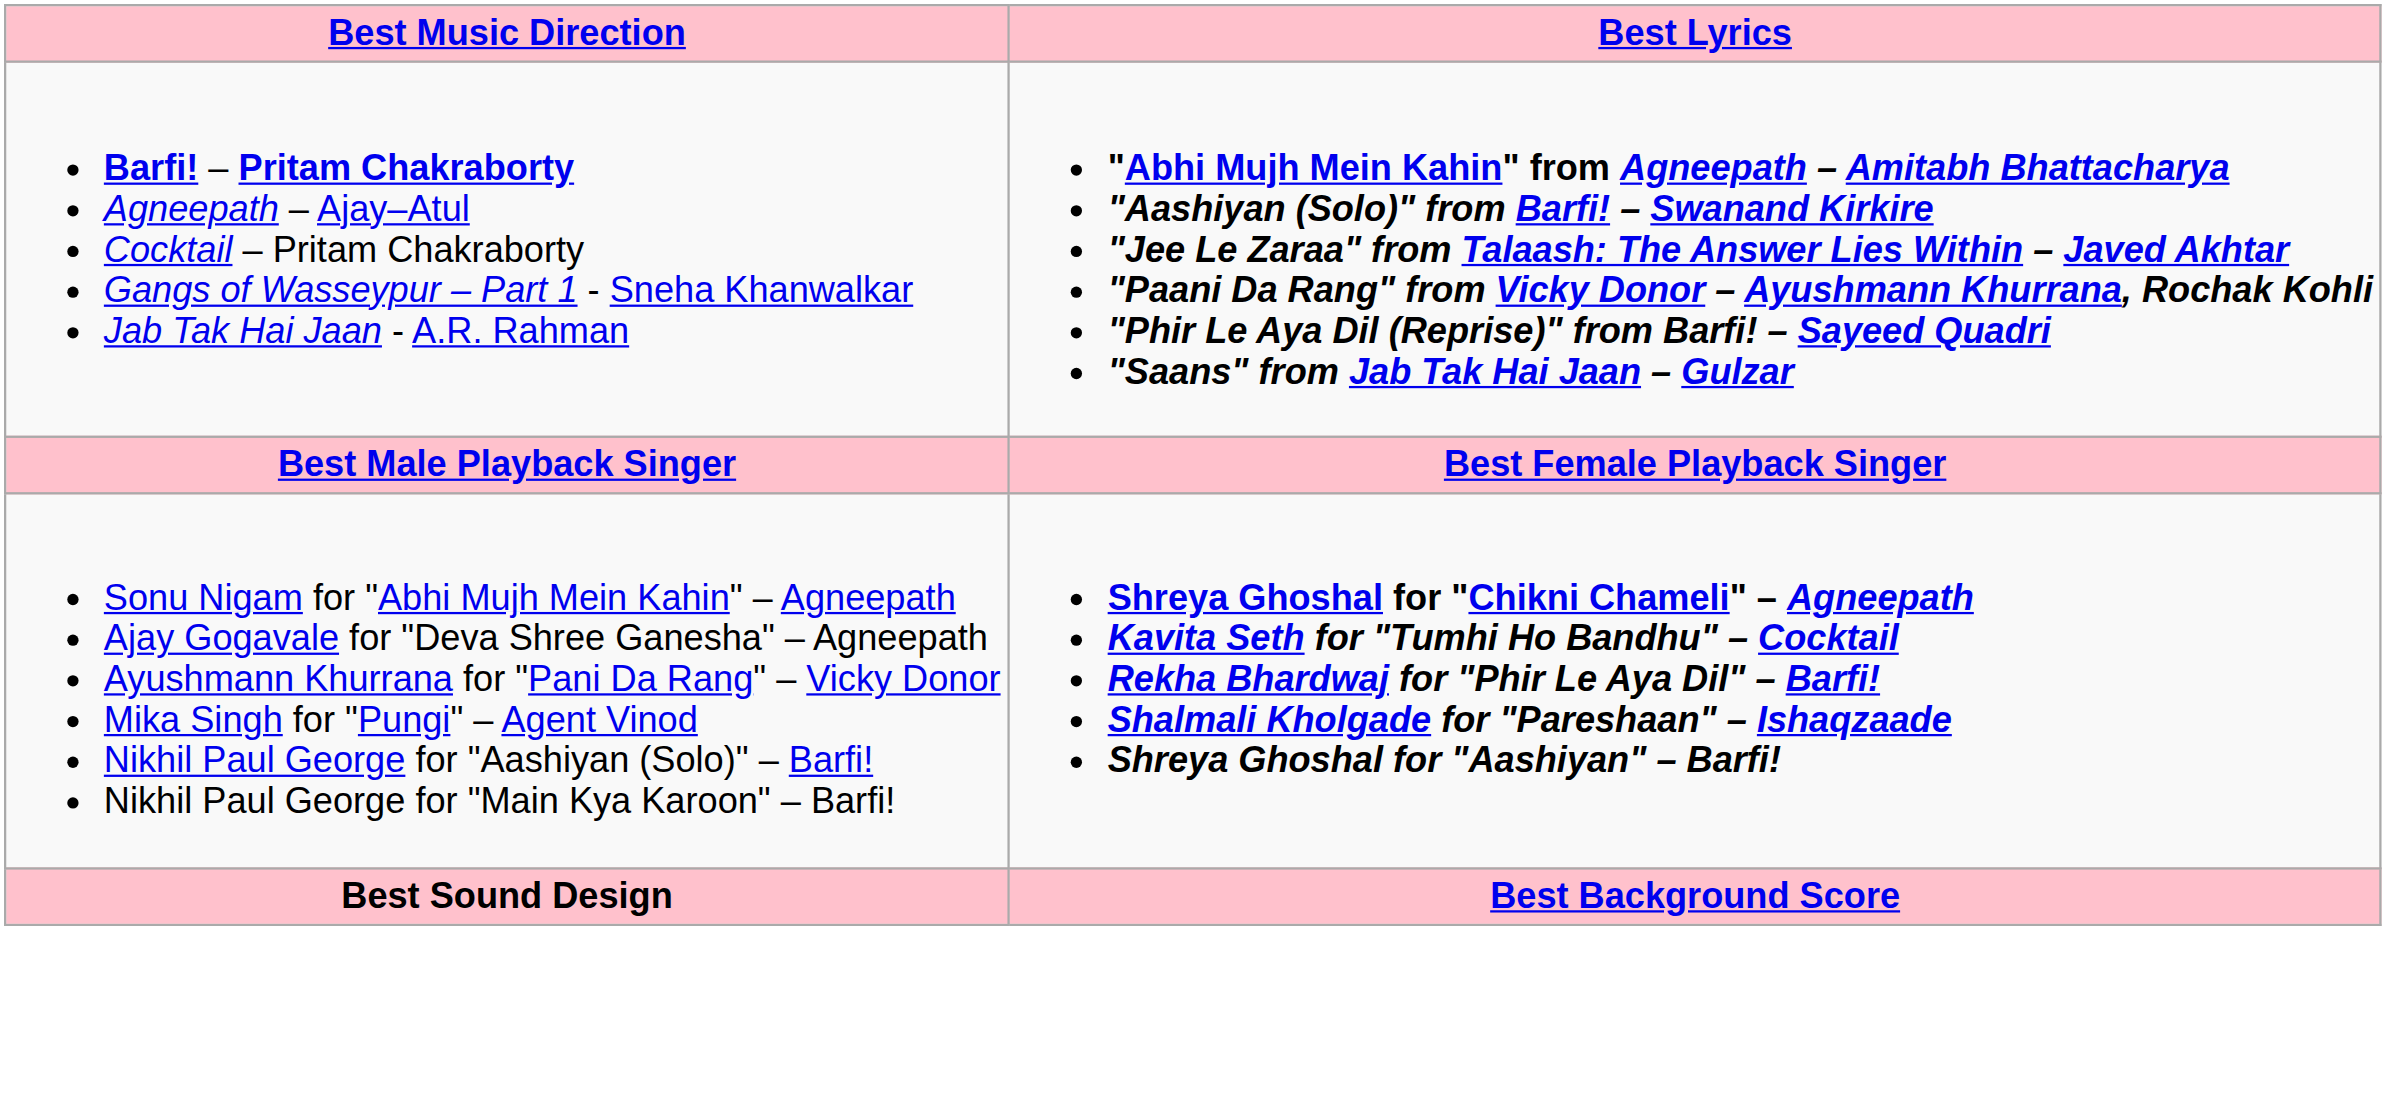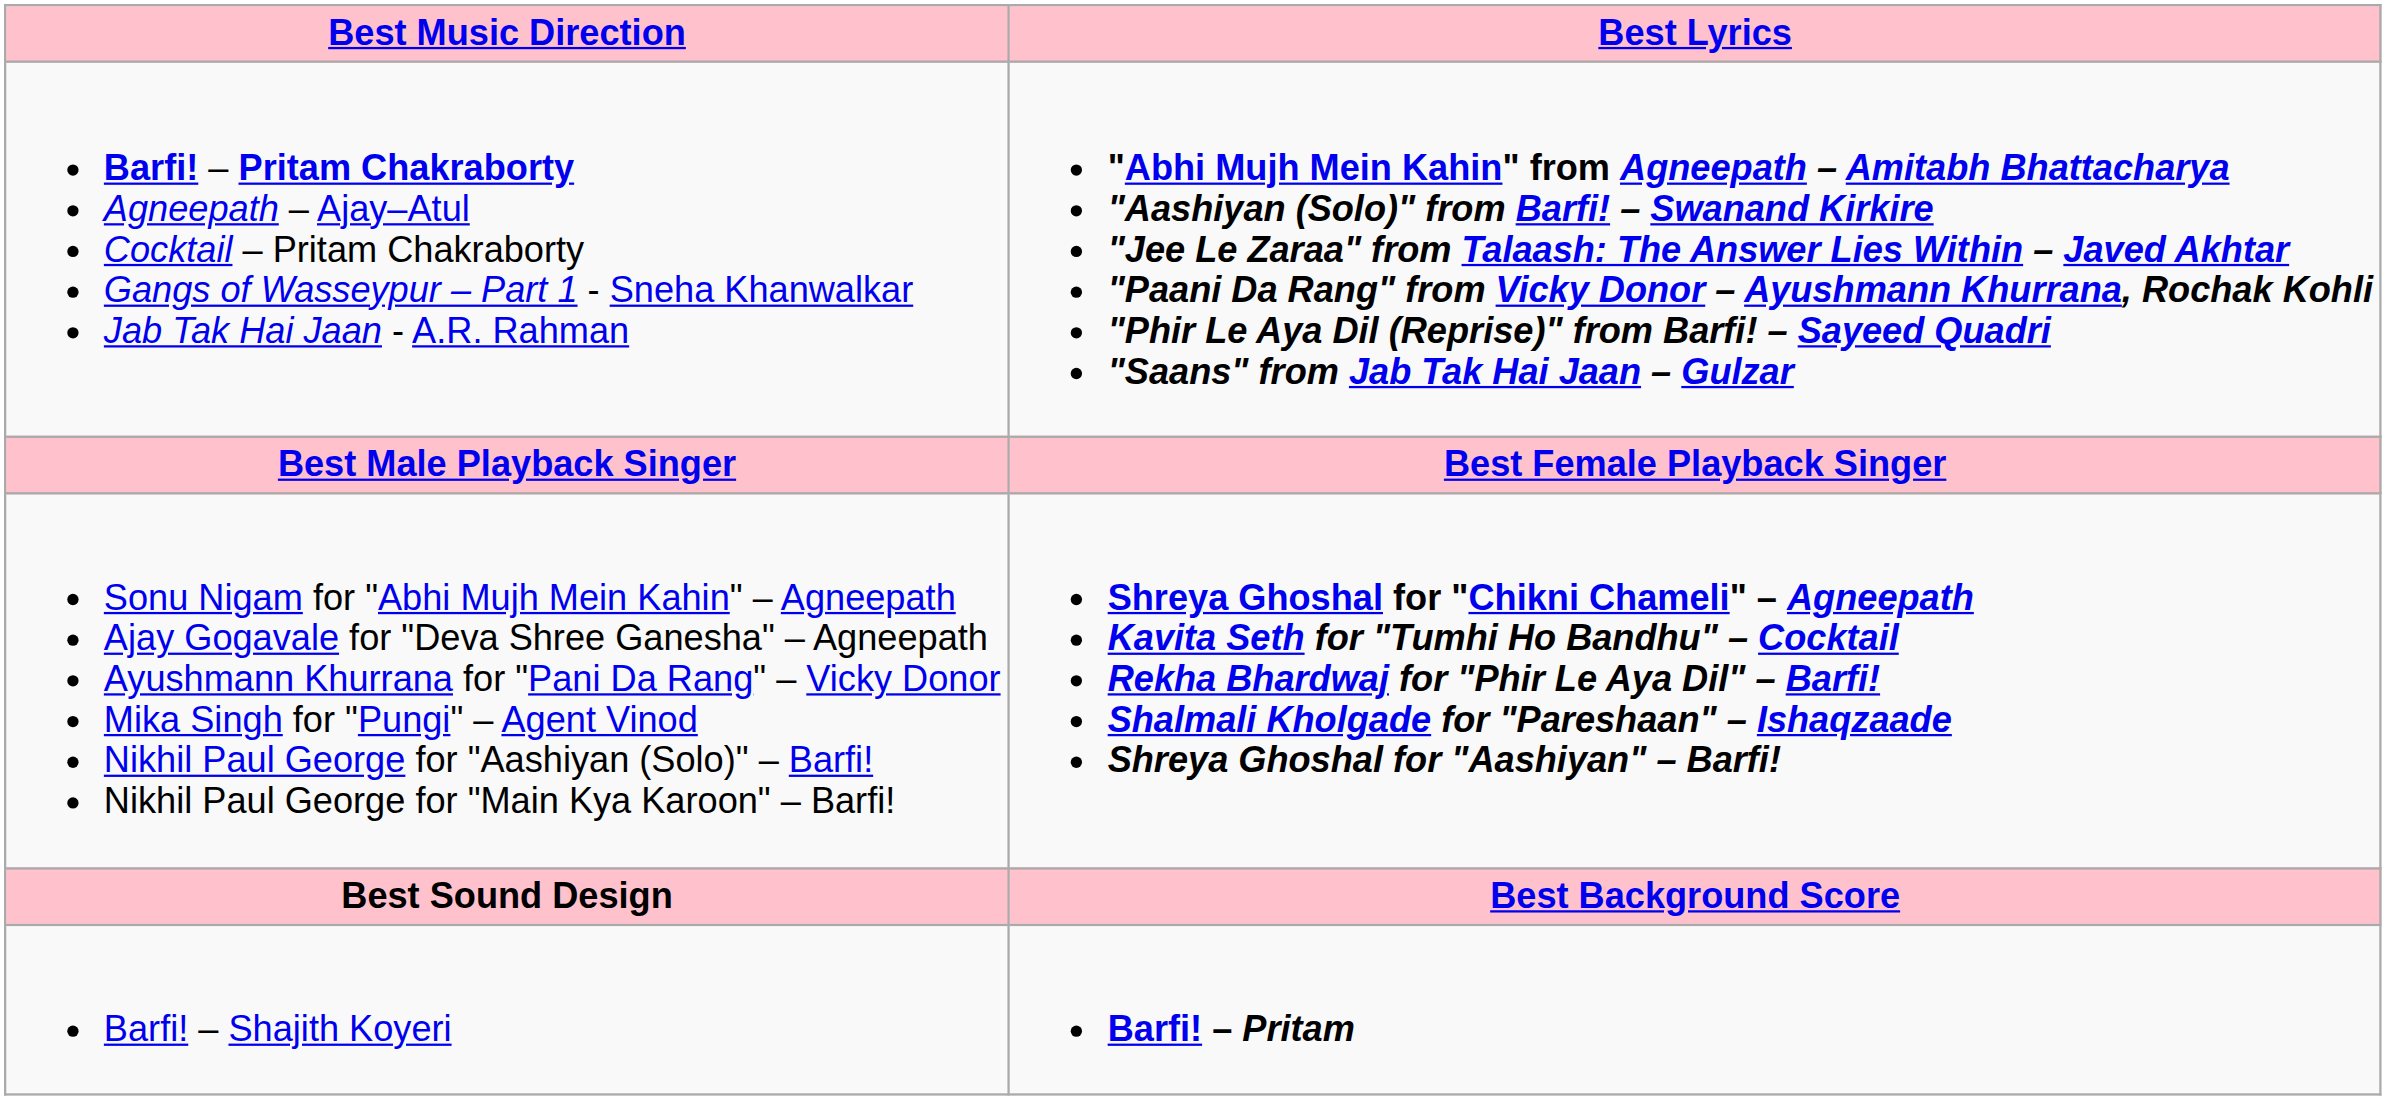 <table class=wikitable style="width=150%">
 <tr>
 <th style="background:#FFC1CC;" ! style="width=50%"><a href='#'>Best Music Direction</a></th>
 <th style="background:#FFC1CC;" ! style="width=50%"><a href='#'>Best Lyrics</a></th>
 </tr>
 <tr>
 <td valign="top"><br><ul><li><strong><a href='#'>Barfi!</a></strong> – <strong><a href='#'>Pritam Chakraborty</a></strong></li><li><em><a href='#'>Agneepath</a></em> – <a href='#'>Ajay–Atul</a></li><li><em><a href='#'>Cocktail</a></em> – Pritam Chakraborty</li><li><em><a href='#'>Gangs of Wasseypur&nbsp;– Part 1</a></em> - <a href='#'>Sneha Khanwalkar</a></li><li><em><a href='#'>Jab Tak Hai Jaan</a></em> - <a href='#'>A.R. Rahman</a></li></ul></td>
 <td valign="top"><br><ul><li><strong>"<a href='#'>Abhi Mujh Mein Kahin</a>" from <em><a href='#'>Agneepath</a> – <a href='#'>Amitabh Bhattacharya</a><strong><em></li><li>"Aashiyan (Solo)" from <a href='#'>Barfi!</a> – <a href='#'>Swanand Kirkire</a></li><li>"Jee Le Zaraa" from <a href='#'>Talaash: The Answer Lies Within</a> – <a href='#'>Javed Akhtar</a></li><li>"Paani Da Rang" from <a href='#'>Vicky Donor</a> – <a href='#'>Ayushmann Khurrana</a>, Rochak Kohli</li><li>"Phir Le Aya Dil (Reprise)" from Barfi! – <a href='#'>Sayeed Quadri</a></li><li>"Saans" from <a href='#'>Jab Tak Hai Jaan</a> – <a href='#'>Gulzar</a></li></ul></td>
 </tr>
 <tr>
 <th style="background:#FFC1CC;" ! style="width=50%"><a href='#'>Best Male Playback Singer</a></th>
 <th style="background:#FFC1CC;" ! style="width=50%"><a href='#'>Best Female Playback Singer</a></th>
 </tr>
 <tr>
 <td valign="top"><br><ul><li></strong><a href='#'>Sonu Nigam</a> for "<a href='#'>Abhi Mujh Mein Kahin</a>" – </em><a href='#'>Agneepath</a></em></strong></li><li><a href='#'>Ajay Gogavale</a> for "Deva Shree Ganesha" – Agneepath</li><li><a href='#'>Ayushmann Khurrana</a> for "<a href='#'>Pani Da Rang</a>" – <a href='#'>Vicky Donor</a></li><li><a href='#'>Mika Singh</a> for "<a href='#'>Pungi</a>" – <a href='#'>Agent Vinod</a></li><li><a href='#'>Nikhil Paul George</a> for "Aashiyan (Solo)" – <a href='#'>Barfi!</a></li><li>Nikhil Paul George for "Main Kya Karoon" – Barfi!</li></ul></td>
 <td valign="top"><br><ul><li><strong><a href='#'>Shreya Ghoshal</a> for "<a href='#'>Chikni Chameli</a>" – <em><a href='#'>Agneepath</a><strong><em></li><li><a href='#'>Kavita Seth</a> for "Tumhi Ho Bandhu" – <a href='#'>Cocktail</a></li><li><a href='#'>Rekha Bhardwaj</a> for "Phir Le Aya Dil" – <a href='#'>Barfi!</a></li><li><a href='#'>Shalmali Kholgade</a> for "Pareshaan" – <a href='#'>Ishaqzaade</a></li><li>Shreya Ghoshal for "Aashiyan" – Barfi!</li></ul></td>
 </tr>
 <tr>
 <th style="background:#FFC1CC;" ! style="width=50%">Best Sound Design</th>
 <th style="background:#FFC1CC;" ! style="width=50%"><a href='#'>Best Background Score</a></th>
 </tr>
+<tr>
+<td valign="top"><br><ul><li></strong><a href='#'>Barfi!</a> – </em><a href='#'>Shajith Koyeri</a></em></strong></li></ul></td>
+<td valign="top"><br><ul><li><strong><a href='#'>Barfi!</a> – <em>Pritam<strong><em></li></ul></td>
+</tr>
 </table>
